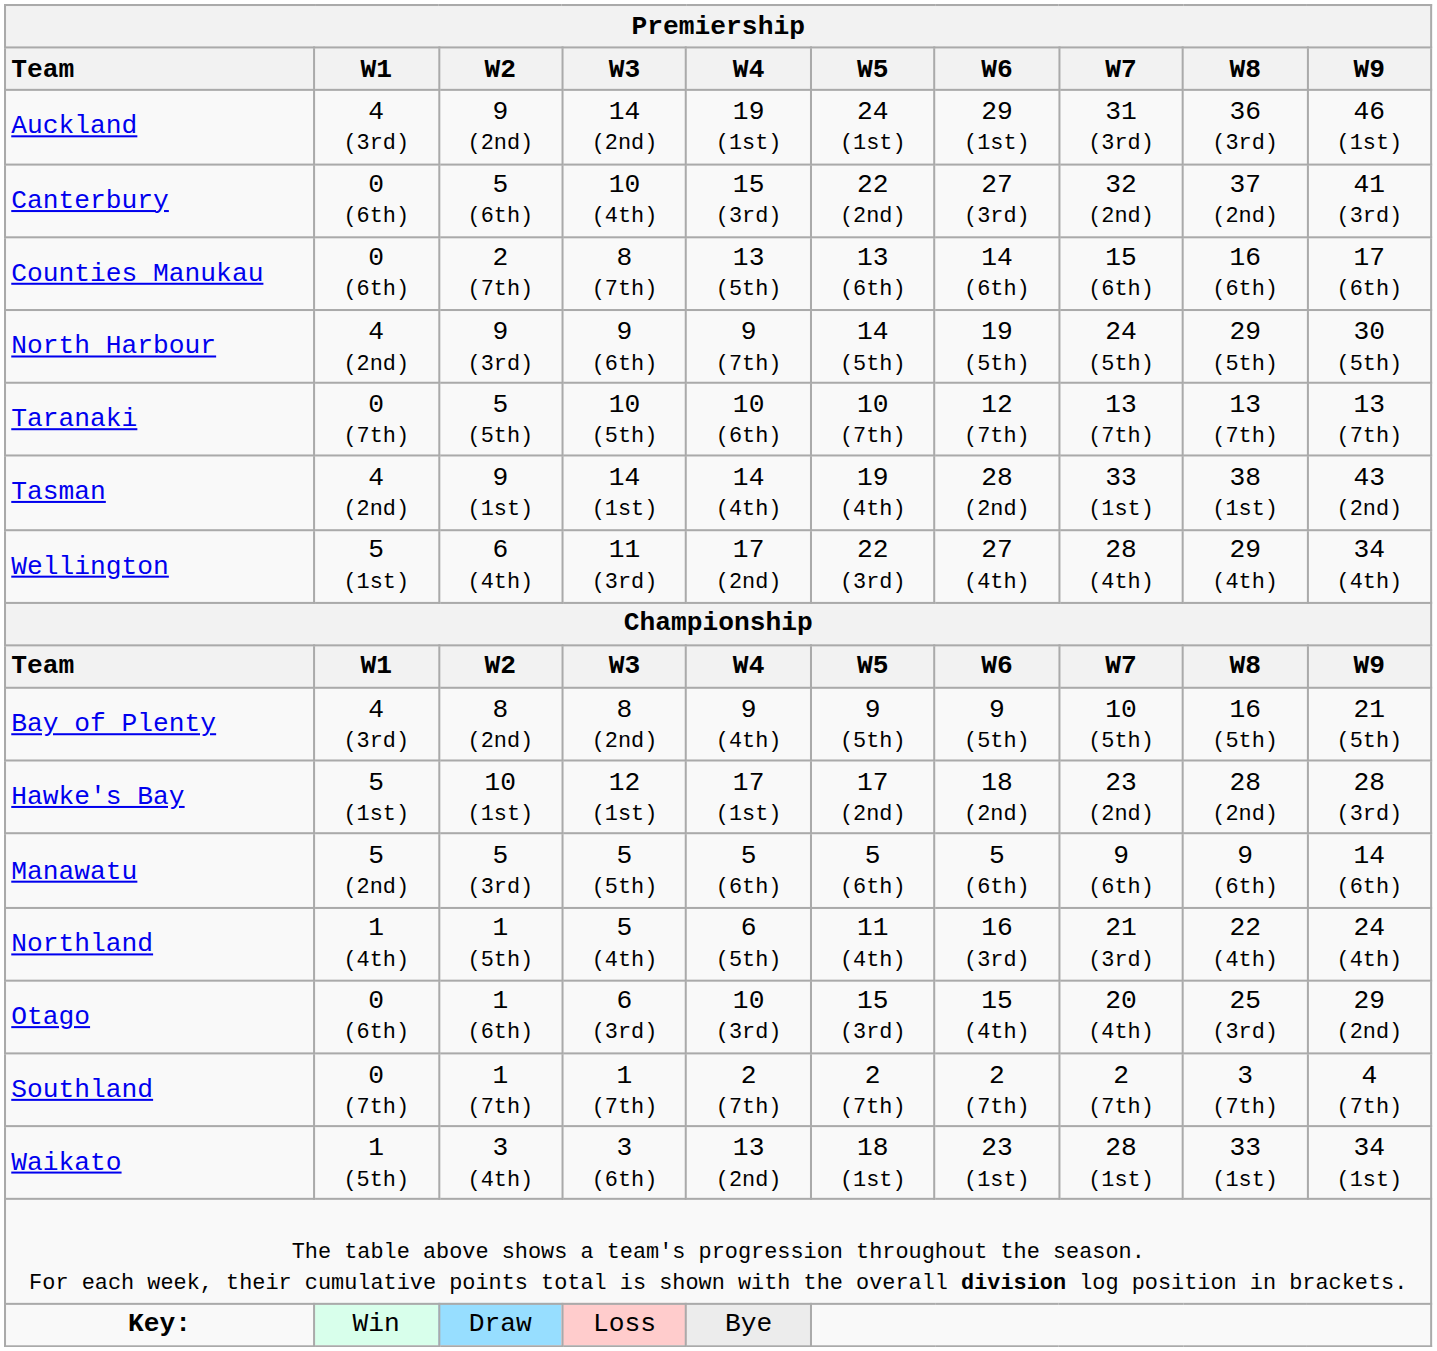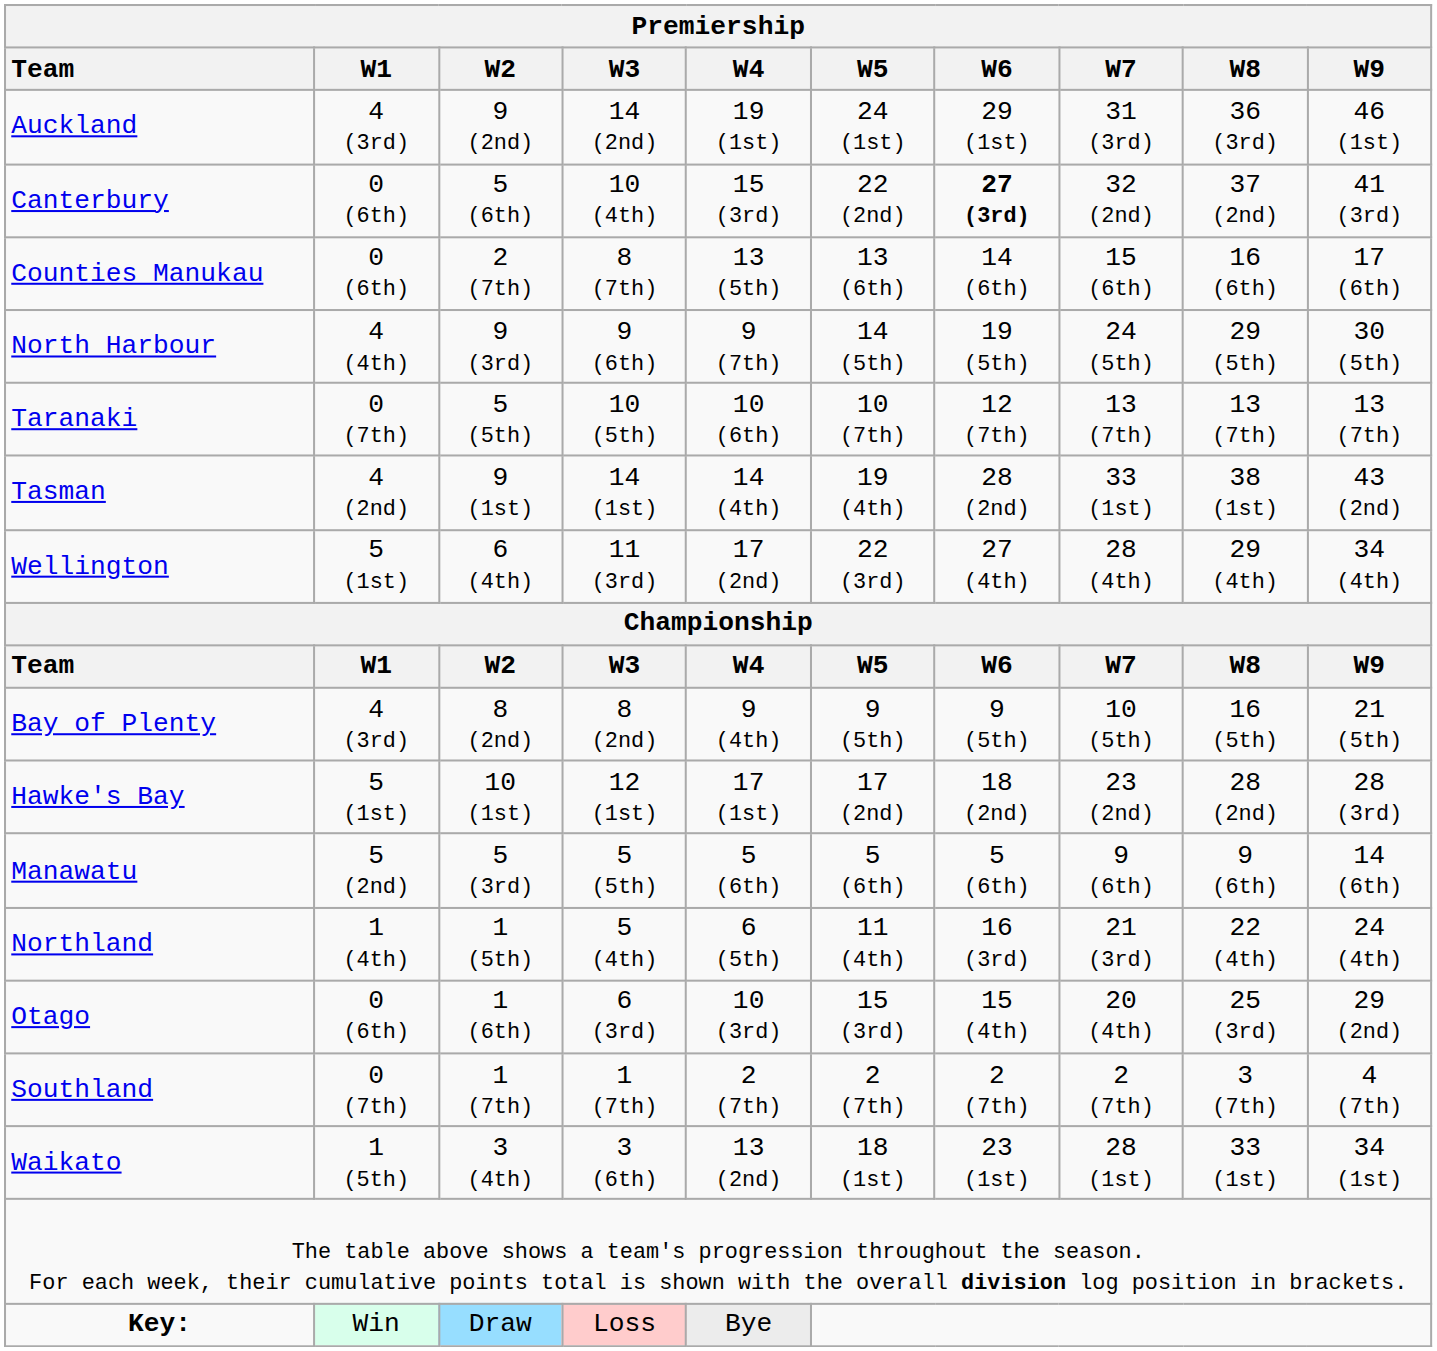 <table class="wikitable" style="text-align:center;width:80%">
 <tr>
 <th colspan=100%>Premiership</th>
 </tr>
 <tr>
 <th style="text-align:left;width:12%">Team</th>
 <th style="width:4%">W1</th>
 <th style="width:4%">W2</th>
 <th style="width:4%">W3</th>
 <th style="width:4%">W4</th>
 <th style="width:4%">W5</th>
 <th style="width:4%">W6</th>
 <th style="width:4%">W7</th>
 <th style="width:4%">W8</th>
 <th style="width:4%">W9</th>
 </tr>
 <tr>
 <td style="text-align:left"><a href='#'>Auckland</a></td>
 <td>4 <br><small>(3rd)</small></td>
 <td>9 <br><small>(2nd)</small></td>
 <td>14 <br><small>(2nd)</small></td>
 <td>19 <br><small>(1st)</small></td>
 <td>24 <br><small>(1st)</small></td>
 <td>29 <br><small>(1st)</small></td>
 <td>31 <br><small>(3rd)</small></td>
 <td>36 <br><small>(3rd)</small></td>
 <td>46 <br><small>(1st)</small></td>
 </tr>
 <tr>
 <td style="text-align:left"><a href='#'>Canterbury</a></td>
 <td>0 <br><small>(6th)</small></td>
 <td>5 <br><small>(6th)</small></td>
 <td>10 <br><small>(4th)</small></td>
 <td>15 <br><small>(3rd)</small></td>
 <td>22 <br><small>(2nd)</small></td>
-<td>27 <br><small>(3rd)</small></td>
+<td><strong>27 <br><small>(3rd)</small></strong></td>
 <td>32 <br><small>(2nd)</small></td>
 <td>37 <br><small>(2nd)</small></td>
 <td>41 <br><small>(3rd)</small></td>
 </tr>
 <tr>
 <td style="text-align:left"><a href='#'>Counties Manukau</a></td>
 <td>0 <br><small>(6th)</small></td>
 <td>2 <br><small>(7th)</small></td>
 <td>8 <br><small>(7th)</small></td>
 <td>13 <br><small>(5th)</small></td>
 <td>13 <br><small>(6th)</small></td>
 <td>14 <br><small>(6th)</small></td>
 <td>15 <br><small>(6th)</small></td>
 <td>16 <br><small>(6th)</small></td>
 <td>17 <br><small>(6th)</small></td>
 </tr>
 <tr>
 <td style="text-align:left"><a href='#'>North Harbour</a></td>
-<td>4 <br><small>(2nd)</small></td>
+<td>4 <br><small>(4th)</small></td>
 <td>9 <br><small>(3rd)</small></td>
 <td>9 <br><small>(6th)</small></td>
 <td>9 <br><small>(7th)</small></td>
 <td>14 <br><small>(5th)</small></td>
 <td>19 <br><small>(5th)</small></td>
 <td>24 <br><small>(5th)</small></td>
 <td>29 <br><small>(5th)</small></td>
 <td>30 <br><small>(5th)</small></td>
 </tr>
 <tr>
 <td style="text-align:left"><a href='#'>Taranaki</a></td>
 <td>0 <br><small>(7th)</small></td>
 <td>5 <br><small>(5th)</small></td>
 <td>10 <br><small>(5th)</small></td>
 <td>10 <br><small>(6th)</small></td>
 <td>10 <br><small>(7th)</small></td>
 <td>12 <br><small>(7th)</small></td>
 <td>13 <br><small>(7th)</small></td>
 <td>13 <br><small>(7th)</small></td>
 <td>13 <br><small>(7th)</small></td>
 </tr>
 <tr>
 <td style="text-align:left"><a href='#'>Tasman</a></td>
 <td>4 <br><small>(2nd)</small></td>
 <td>9 <br><small>(1st)</small></td>
 <td>14 <br><small>(1st)</small></td>
 <td>14 <br><small>(4th)</small></td>
 <td>19 <br><small>(4th)</small></td>
 <td>28 <br><small>(2nd)</small></td>
 <td>33 <br><small>(1st)</small></td>
 <td>38 <br><small>(1st)</small></td>
 <td>43 <br><small>(2nd)</small></td>
 </tr>
 <tr>
 <td style="text-align:left"><a href='#'>Wellington</a></td>
 <td>5 <br><small>(1st)</small></td>
 <td>6 <br><small>(4th)</small></td>
 <td>11 <br><small>(3rd)</small></td>
 <td>17 <br><small>(2nd)</small></td>
 <td>22 <br><small>(3rd)</small></td>
 <td>27 <br><small>(4th)</small></td>
 <td>28 <br><small>(4th)</small></td>
 <td>29 <br><small>(4th)</small></td>
 <td>34 <br><small>(4th)</small></td>
 </tr>
 <tr>
 <th colspan=100%>Championship</th>
 </tr>
 <tr>
 <th style="text-align:left;width:12%">Team</th>
 <th style="width:4%">W1</th>
 <th style="width:4%">W2</th>
 <th style="width:4%">W3</th>
 <th style="width:4%">W4</th>
 <th style="width:4%">W5</th>
 <th style="width:4%">W6</th>
 <th style="width:4%">W7</th>
 <th style="width:4%">W8</th>
 <th style="width:4%">W9</th>
 </tr>
 <tr>
 <td style="text-align:left"><a href='#'>Bay of Plenty</a></td>
 <td>4 <br><small>(3rd)</small></td>
 <td>8 <br><small>(2nd)</small></td>
 <td>8 <br><small>(2nd)</small></td>
 <td>9 <br><small>(4th)</small></td>
 <td>9 <br><small>(5th)</small></td>
 <td>9 <br><small>(5th)</small></td>
 <td>10 <br><small>(5th)</small></td>
 <td>16 <br><small>(5th)</small></td>
 <td>21 <br><small>(5th)</small></td>
 </tr>
 <tr>
 <td style="text-align:left"><a href='#'>Hawke's Bay</a></td>
 <td>5 <br><small>(1st)</small></td>
 <td>10 <br><small>(1st)</small></td>
 <td>12 <br><small>(1st)</small></td>
 <td>17 <br><small>(1st)</small></td>
 <td>17 <br><small>(2nd)</small></td>
 <td>18 <br><small>(2nd)</small></td>
 <td>23 <br><small>(2nd)</small></td>
 <td>28 <br><small>(2nd)</small></td>
 <td>28 <br><small>(3rd)</small></td>
 </tr>
 <tr>
 <td style="text-align:left"><a href='#'>Manawatu</a></td>
 <td>5 <br><small>(2nd)</small></td>
 <td>5 <br><small>(3rd)</small></td>
 <td>5 <br><small>(5th)</small></td>
 <td>5 <br><small>(6th)</small></td>
 <td>5 <br><small>(6th)</small></td>
 <td>5 <br><small>(6th)</small></td>
 <td>9 <br><small>(6th)</small></td>
 <td>9 <br><small>(6th)</small></td>
 <td>14 <br><small>(6th)</small></td>
 </tr>
 <tr>
 <td style="text-align:left"><a href='#'>Northland</a></td>
 <td>1 <br><small>(4th)</small></td>
 <td>1 <br><small>(5th)</small></td>
 <td>5 <br><small>(4th)</small></td>
 <td>6 <br><small>(5th)</small></td>
 <td>11 <br><small>(4th)</small></td>
 <td>16 <br><small>(3rd)</small></td>
 <td>21 <br><small>(3rd)</small></td>
 <td>22 <br><small>(4th)</small></td>
 <td>24 <br><small>(4th)</small></td>
 </tr>
 <tr>
 <td style="text-align:left"><a href='#'>Otago</a></td>
 <td>0 <br><small>(6th)</small></td>
 <td>1 <br><small>(6th)</small></td>
 <td>6 <br><small>(3rd)</small></td>
 <td>10 <br><small>(3rd)</small></td>
 <td>15 <br><small>(3rd)</small></td>
 <td>15 <br><small>(4th)</small></td>
 <td>20 <br><small>(4th)</small></td>
 <td>25 <br><small>(3rd)</small></td>
 <td>29 <br><small>(2nd)</small></td>
 </tr>
 <tr>
 <td style="text-align:left"><a href='#'>Southland</a></td>
 <td>0 <br><small>(7th)</small></td>
 <td>1 <br><small>(7th)</small></td>
 <td>1 <br><small>(7th)</small></td>
 <td>2 <br><small>(7th)</small></td>
 <td>2 <br><small>(7th)</small></td>
 <td>2 <br><small>(7th)</small></td>
 <td>2 <br><small>(7th)</small></td>
 <td>3 <br><small>(7th)</small></td>
 <td>4 <br><small>(7th)</small></td>
 </tr>
 <tr>
 <td style="text-align:left"><a href='#'>Waikato</a></td>
 <td>1 <br><small>(5th)</small></td>
 <td>3 <br><small>(4th)</small></td>
 <td>3 <br><small>(6th)</small></td>
 <td>13 <br><small>(2nd)</small></td>
 <td>18 <br><small>(1st)</small></td>
 <td>23 <br><small>(1st)</small></td>
 <td>28 <br><small>(1st)</small></td>
 <td>33 <br><small>(1st)</small></td>
 <td>34 <br><small>(1st)</small></td>
 </tr>
 <tr>
 <td colspan="100%" style="text-align:center"><br><small>The table above shows a team's progression throughout the season.<br>For each week, their cumulative points total is shown with the overall <strong>division</strong> log position in brackets.<br></small></td>
 </tr>
 <tr>
 <td><strong>Key:</strong></td>
 <td style="background:#D8FFEB">Win</td>
 <td style="background:#97DEFF">Draw</td>
 <td style="background:#FFCCCC">Loss</td>
 <td style="background:#ECECEC">Bye</td>
 <td colspan=16></td>
 </tr>
 </table>
